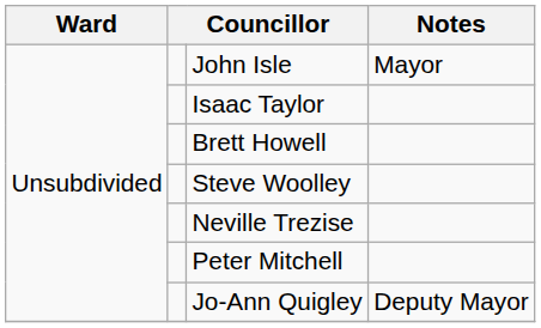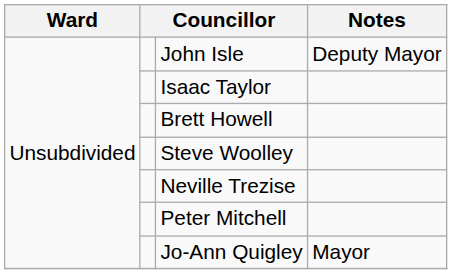 <table class="wikitable">
 <tr>
 <th>Ward</th>
 <th colspan="2">Councillor</th>
 <th>Notes</th>
 </tr>
 <tr>
 <td rowspan="7">Unsubdivided </td>
 <td> </td>
 <td>John Isle</td>
-<td>Mayor</td>
+<td>Deputy Mayor</td>
 </tr>
 <tr>
 <td> </td>
 <td>Isaac Taylor</td>
 <td></td>
 </tr>
 <tr>
 <td> </td>
 <td>Brett Howell</td>
 <td></td>
 </tr>
 <tr>
 <td> </td>
 <td>Steve Woolley</td>
 <td></td>
 </tr>
 <tr>
 <td> </td>
 <td>Neville Trezise</td>
 <td></td>
 </tr>
 <tr>
 <td> </td>
 <td>Peter Mitchell</td>
 <td></td>
 </tr>
 <tr>
 <td> </td>
 <td>Jo-Ann Quigley</td>
-<td>Deputy Mayor</td>
+<td>Mayor</td>
 </tr>
 <tr>
 </tr>
 </table>
